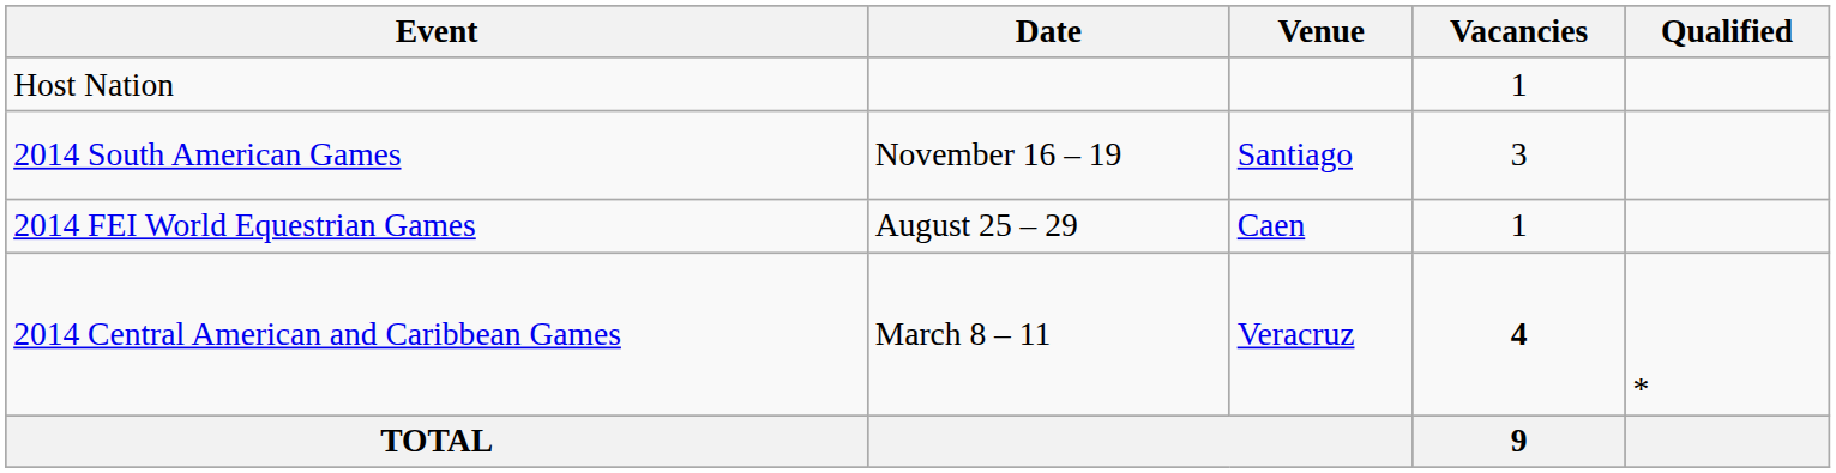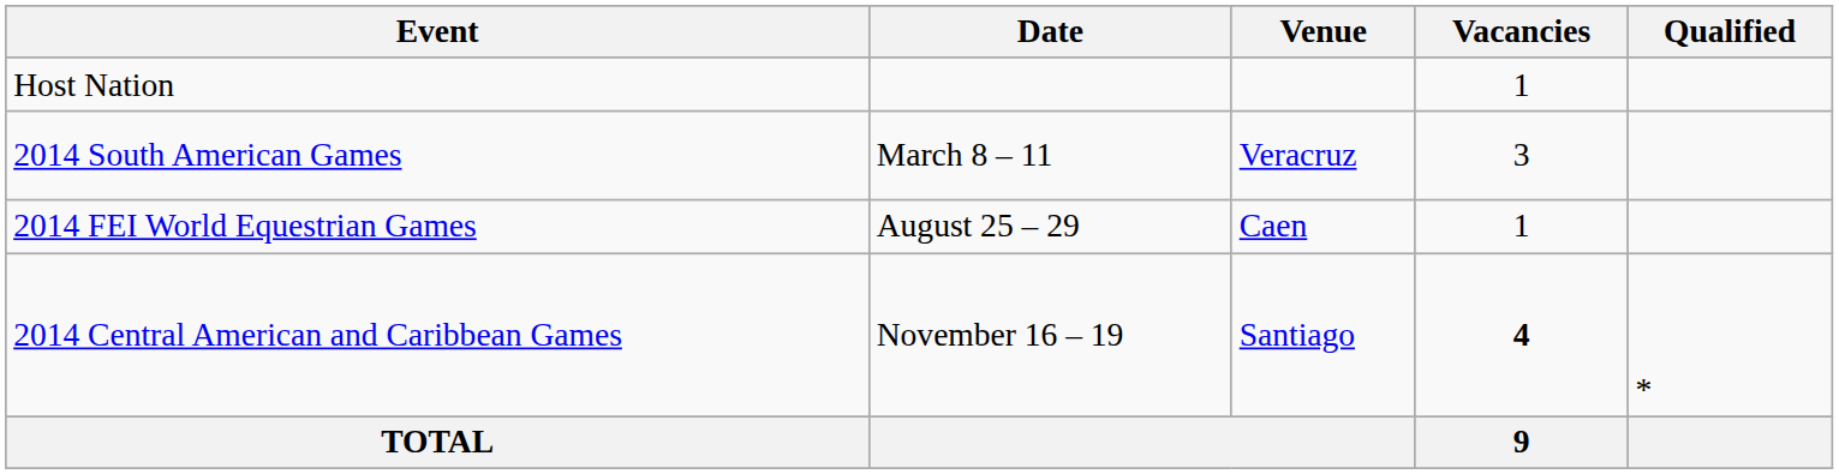 <table class="wikitable" width=70%>
 <tr>
 <th scope="col">Event</th>
 <th>Date</th>
 <th>Venue</th>
 <th>Vacancies</th>
 <th>Qualified</th>
 </tr>
 <tr>
 <td>Host Nation</td>
 <td></td>
 <td></td>
 <td align="center">1</td>
 <td></td>
 </tr>
 <tr>
 <td><a href='#'>2014 South American Games</a></td>
-<td>November 16 – 19</td>
-<td> <a href='#'>Santiago</a></td>
+<td>March 8 – 11</td>
+<td> <a href='#'>Veracruz</a></td>
 <td align="center">3</td>
 <td><br><br></td>
 </tr>
 <tr>
 <td><a href='#'>2014 FEI World Equestrian Games</a></td>
 <td>August 25 – 29</td>
 <td> <a href='#'>Caen</a></td>
 <td align="center">1</td>
 <td></td>
 </tr>
 <tr>
 <td><a href='#'>2014 Central American and Caribbean Games</a></td>
-<td>March 8 – 11</td>
-<td> <a href='#'>Veracruz</a></td>
+<td>November 16 – 19</td>
+<td> <a href='#'>Santiago</a></td>
 <td align="center"><strong>4</strong></td>
 <td><br><br><br>*</td>
 </tr>
 <tr>
 <th>TOTAL</th>
 <th colspan="2"></th>
 <th>9</th>
 <th></th>
 </tr>
 </table>
